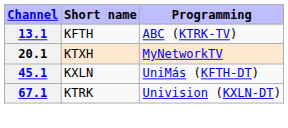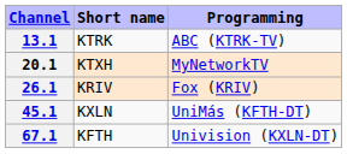 <table class="wikitable">
 <tr>
 <th style="background-color: #bdbdff" scope = "col"><a href='#'>Channel</a></th>
 <th style="background-color: #bdbdff" scope = "col">Short name</th>
 <th style="background-color: #bdbdff" scope = "col">Programming</th>
 </tr>
 <tr>
 <th scope = "row"><a href='#'>13.1</a></th>
-<td>KFTH</td>
+<td>KTRK</td>
 <td><a href='#'>ABC</a> (<a href='#'>KTRK-TV</a>)</td>
 </tr>
 <tr>
 <th scope = "row">20.1</th>
 <td style="background-color: #ffe8d0">KTXH</td>
 <td style="background-color: #ffe8d0"><a href='#'>MyNetworkTV</a> </td>
 </tr>
 <tr>
+<th scope = "row"><a href='#'>26.1</a></th>
+<td style="background-color: #ffe8d0">KRIV</td>
+<td style="background-color: #ffe8d0"><a href='#'>Fox</a> (<a href='#'>KRIV</a>) </td>
+</tr>
+<tr>
 <th scope = "row"><a href='#'>45.1</a></th>
 <td>KXLN</td>
 <td><a href='#'>UniMás</a> (<a href='#'>KFTH-DT</a>)</td>
 </tr>
 <tr>
 <th scope = "row"><a href='#'>67.1</a></th>
-<td>KTRK</td>
+<td>KFTH</td>
 <td><a href='#'>Univision</a> (<a href='#'>KXLN-DT</a>)</td>
 </tr>
 </table>
